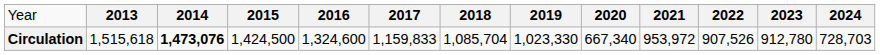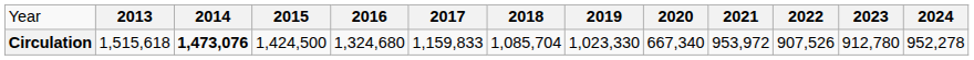 <table class="wikitable">
 <tr>
 <td>Year</td>
 <th>2013</th>
 <th>2014</th>
 <th>2015</th>
 <th>2016</th>
 <th>2017</th>
 <th>2018</th>
 <th>2019</th>
 <th>2020</th>
 <th>2021</th>
 <th>2022</th>
 <th>2023</th>
 <th>2024</th>
 </tr>
 <tr>
 <th>Circulation</th>
 <td>1,515,618</td>
 <td><strong>1,473,076</strong></td>
 <td>1,424,500</td>
-<td>1,324,600</td>
+<td>1,324,680</td>
 <td>1,159,833</td>
 <td>1,085,704</td>
 <td>1,023,330</td>
 <td>667,340</td>
 <td>953,972</td>
 <td>907,526</td>
 <td>912,780</td>
-<td>728,703</td>
+<td>952,278</td>
 </tr>
 </table>
